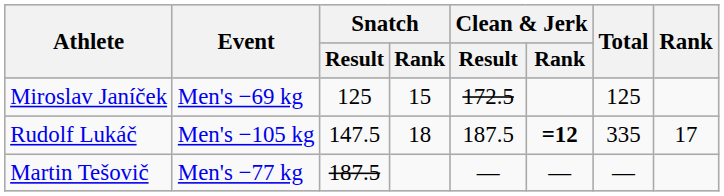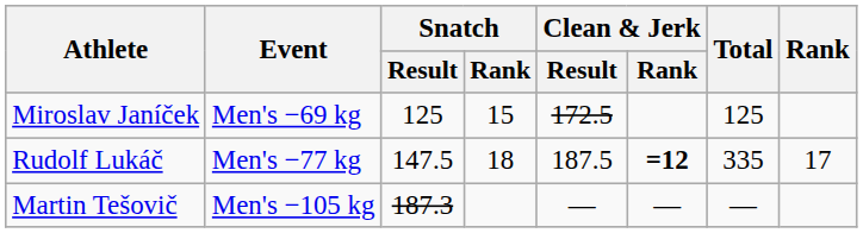 <table class="wikitable" style="font-size:90%">
 <tr>
 <th rowspan="2">Athlete</th>
 <th rowspan="2">Event</th>
 <th colspan="2">Snatch</th>
 <th colspan="2">Clean & Jerk</th>
 <th rowspan="2">Total</th>
 <th rowspan="2">Rank</th>
 </tr>
 <tr style="font-size:95%">
 <th>Result</th>
 <th>Rank</th>
 <th>Result</th>
 <th>Rank</th>
 </tr>
 <tr align=center>
 <td align=left><a href='#'>Miroslav Janíček</a></td>
 <td align=left><a href='#'>Men's −69 kg</a></td>
 <td>125</td>
 <td>15</td>
 <td><s>172.5</s></td>
 <td></td>
 <td>125</td>
 <td></td>
 </tr>
 <tr align=center>
 <td align=left><a href='#'>Rudolf Lukáč</a></td>
-<td align=left><a href='#'>Men's −105 kg</a></td>
+<td align=left><a href='#'>Men's −77 kg</a></td>
 <td>147.5</td>
 <td>18</td>
 <td>187.5</td>
 <td><strong>=12</strong></td>
 <td>335</td>
 <td>17</td>
 </tr>
 <tr align=center>
 <td align=left><a href='#'>Martin Tešovič</a></td>
-<td align=left><a href='#'>Men's −77 kg</a></td>
-<td><s>187.5</s></td>
+<td align=left><a href='#'>Men's −105 kg</a></td>
+<td><s>187.3</s></td>
 <td></td>
 <td>—</td>
 <td>—</td>
 <td>—</td>
 <td></td>
 </tr>
 </table>
